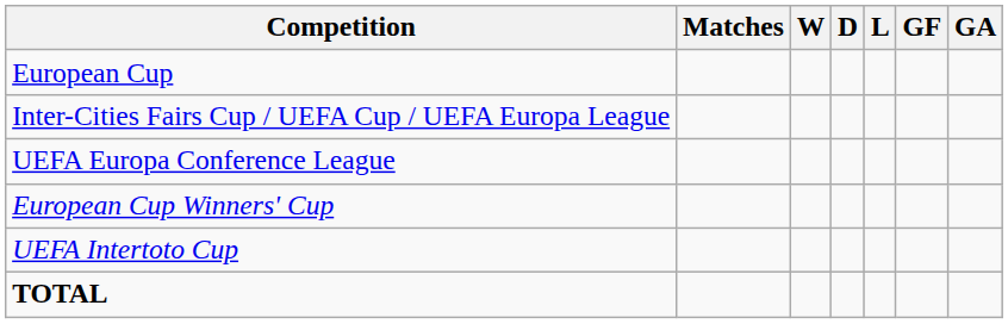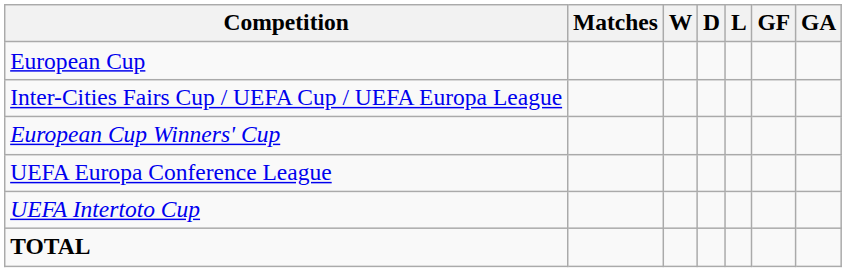 <table class="wikitable">
 <tr>
 <th>Competition</th>
 <th>Matches</th>
 <th>W</th>
 <th>D</th>
 <th>L</th>
 <th>GF</th>
 <th>GA</th>
 </tr>
 <tr>
 <td><a href='#'>European Cup</a></td>
 <td></td>
 <td></td>
 <td></td>
 <td></td>
 <td></td>
 <td></td>
 </tr>
 <tr>
 <td><a href='#'>Inter-Cities Fairs Cup / UEFA Cup / UEFA Europa League</a></td>
 <td></td>
 <td></td>
 <td></td>
 <td></td>
 <td></td>
 <td></td>
 </tr>
 <tr>
-<td><a href='#'>UEFA Europa Conference League</a></td>
+<td><em><a href='#'>European Cup Winners' Cup</a></em></td>
 <td></td>
 <td></td>
 <td></td>
 <td></td>
 <td></td>
 <td></td>
 </tr>
 <tr>
-<td><em><a href='#'>European Cup Winners' Cup</a></em></td>
+<td><a href='#'>UEFA Europa Conference League</a></td>
 <td></td>
 <td></td>
 <td></td>
 <td></td>
 <td></td>
 <td></td>
 </tr>
 <tr>
 <td><em><a href='#'>UEFA Intertoto Cup</a></em></td>
 <td></td>
 <td></td>
 <td></td>
 <td></td>
 <td></td>
 <td></td>
 </tr>
 <tr>
 <td><strong>TOTAL</strong></td>
 <td></td>
 <td></td>
 <td></td>
 <td></td>
 <td></td>
 <td></td>
 </tr>
 </table>
